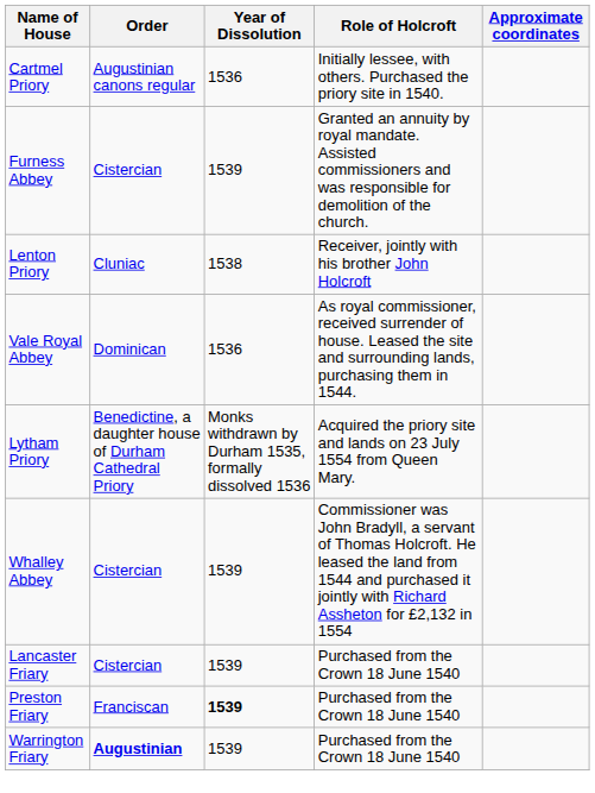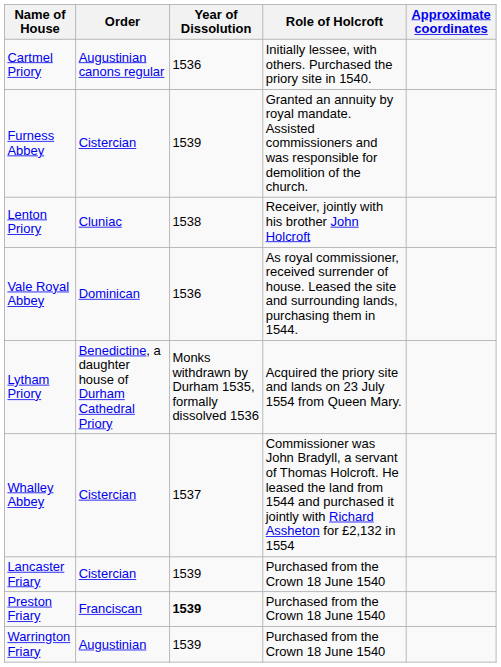 <table class="wikitable">
 <tr>
 <th>Name of House</th>
 <th>Order</th>
 <th>Year of Dissolution</th>
 <th>Role of Holcroft</th>
 <th><a href='#'>Approximate coordinates</a></th>
 </tr>
 <tr>
 <td><a href='#'>Cartmel Priory</a></td>
 <td><a href='#'>Augustinian</a> <a href='#'>canons regular</a></td>
 <td>1536</td>
 <td>Initially lessee, with others. Purchased the priory site in 1540.</td>
 <td></td>
 </tr>
 <tr>
 <td><a href='#'>Furness Abbey</a></td>
 <td><a href='#'>Cistercian</a></td>
 <td>1539</td>
 <td>Granted an annuity by royal mandate. Assisted commissioners and was responsible for demolition of the church.</td>
 <td></td>
 </tr>
 <tr>
 <td><a href='#'>Lenton Priory</a></td>
 <td><a href='#'>Cluniac</a></td>
 <td>1538</td>
 <td>Receiver, jointly with his brother <a href='#'>John Holcroft</a></td>
 <td></td>
 </tr>
 <tr>
 <td><a href='#'>Vale Royal Abbey</a></td>
 <td><a href='#'>Dominican</a></td>
 <td>1536</td>
 <td>As royal commissioner, received surrender of house. Leased the site and surrounding lands, purchasing them in 1544.</td>
 <td></td>
 </tr>
 <tr>
 <td><a href='#'>Lytham Priory</a></td>
 <td><a href='#'>Benedictine</a>, a daughter house of <a href='#'>Durham Cathedral Priory</a></td>
 <td>Monks withdrawn by Durham 1535, formally dissolved 1536</td>
 <td>Acquired the priory site and lands on 23 July 1554 from Queen Mary.</td>
 <td></td>
 </tr>
 <tr>
 <td><a href='#'>Whalley Abbey</a></td>
 <td><a href='#'>Cistercian</a></td>
-<td>1539</td>
+<td>1537</td>
 <td>Commissioner was John Bradyll, a servant of Thomas Holcroft. He leased the land from 1544 and purchased it jointly with <a href='#'>Richard Assheton</a> for £2,132 in 1554</td>
 <td></td>
 </tr>
 <tr>
 <td><a href='#'>Lancaster Friary</a></td>
 <td><a href='#'>Cistercian</a></td>
 <td>1539</td>
 <td>Purchased from the Crown 18 June 1540</td>
 <td></td>
 </tr>
 <tr>
 <td><a href='#'>Preston Friary</a></td>
 <td><a href='#'>Franciscan</a></td>
 <td><strong>1539</strong></td>
 <td>Purchased from the Crown 18 June 1540</td>
 <td></td>
 </tr>
 <tr>
 <td><a href='#'>Warrington Friary</a></td>
-<td><strong><a href='#'>Augustinian</a></strong></td>
+<td><a href='#'>Augustinian</a></td>
 <td>1539</td>
 <td>Purchased from the Crown 18 June 1540</td>
 <td></td>
 </tr>
 </table>
